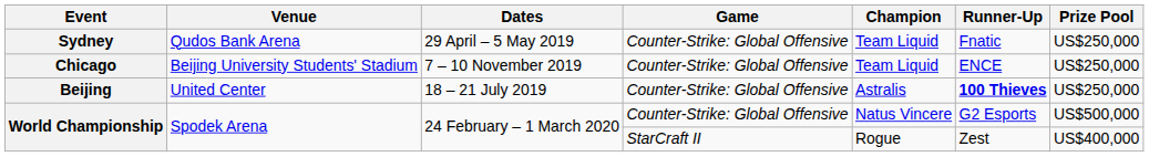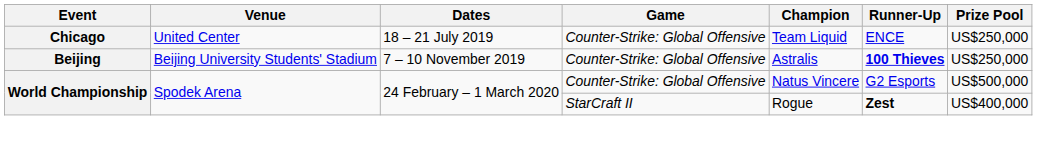 <table class="wikitable">
 <tr>
 <th>Event</th>
 <th>Venue</th>
 <th>Dates</th>
 <th>Game</th>
 <th>Champion</th>
 <th>Runner-Up</th>
 <th>Prize Pool</th>
 </tr>
 <tr>
-<th>Sydney</th>
-<td><a href='#'>Qudos Bank Arena</a></td>
-<td>29 April – 5 May 2019</td>
-<td><em>Counter-Strike: Global Offensive</em></td>
-<td><a href='#'>Team Liquid</a></td>
-<td><a href='#'>Fnatic</a></td>
-<td>US$250,000</td>
-</tr>
-<tr>
 <th>Chicago</th>
-<td><a href='#'>Beijing University Students' Stadium</a></td>
-<td>7 – 10 November 2019</td>
+<td><a href='#'>United Center</a></td>
+<td>18 – 21 July 2019</td>
 <td><em>Counter-Strike: Global Offensive</em></td>
 <td><a href='#'>Team Liquid</a></td>
 <td><a href='#'>ENCE</a></td>
 <td>US$250,000</td>
 </tr>
 <tr>
 <th>Beijing</th>
-<td><a href='#'>United Center</a></td>
-<td>18 – 21 July 2019</td>
+<td><a href='#'>Beijing University Students' Stadium</a></td>
+<td>7 – 10 November 2019</td>
 <td><em>Counter-Strike: Global Offensive</em></td>
 <td><a href='#'>Astralis</a></td>
 <td><strong><a href='#'>100 Thieves</a></strong></td>
 <td>US$250,000</td>
 </tr>
 <tr>
 <th rowspan=2>World Championship</th>
 <td rowspan=2><a href='#'>Spodek Arena</a></td>
 <td rowspan=2>24 February – 1 March 2020</td>
 <td><em>Counter-Strike: Global Offensive</em></td>
 <td><a href='#'>Natus Vincere</a></td>
 <td><a href='#'>G2 Esports</a></td>
 <td>US$500,000</td>
 </tr>
 <tr>
 <td><em>StarCraft II</em></td>
 <td>Rogue</td>
-<td>Zest</td>
+<td><strong>Zest</strong></td>
 <td>US$400,000</td>
 </tr>
 </table>
